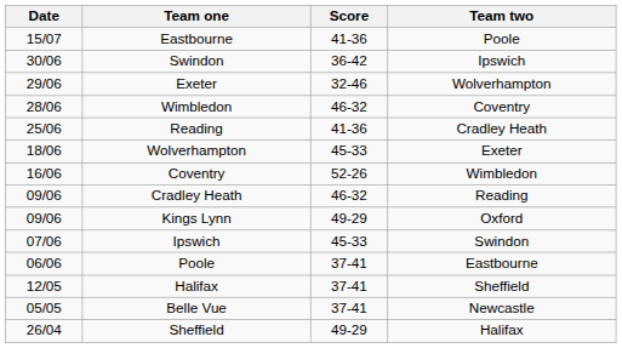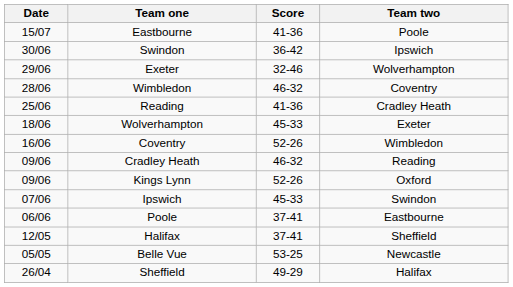 <table class="wikitable" style="text-align: center">
 <tr>
 <th width=80>Date</th>
 <th width=250>Team one</th>
 <th width=80>Score</th>
 <th width=250>Team two</th>
 </tr>
 <tr>
 <td>15/07</td>
 <td>Eastbourne</td>
 <td>41-36</td>
 <td>Poole</td>
 </tr>
 <tr>
 <td>30/06</td>
 <td>Swindon</td>
 <td>36-42</td>
 <td>Ipswich</td>
 </tr>
 <tr>
 <td>29/06</td>
 <td>Exeter</td>
 <td>32-46</td>
 <td>Wolverhampton</td>
 </tr>
 <tr>
 <td>28/06</td>
 <td>Wimbledon</td>
 <td>46-32</td>
 <td>Coventry</td>
 </tr>
 <tr>
 <td>25/06</td>
 <td>Reading</td>
 <td>41-36</td>
 <td>Cradley Heath</td>
 </tr>
 <tr>
 <td>18/06</td>
 <td>Wolverhampton</td>
 <td>45-33</td>
 <td>Exeter</td>
 </tr>
 <tr>
 <td>16/06</td>
 <td>Coventry</td>
 <td>52-26</td>
 <td>Wimbledon</td>
 </tr>
 <tr>
 <td>09/06</td>
 <td>Cradley Heath</td>
 <td>46-32</td>
 <td>Reading</td>
 </tr>
 <tr>
 <td>09/06</td>
 <td>Kings Lynn</td>
-<td>49-29</td>
+<td>52-26</td>
 <td>Oxford</td>
 </tr>
 <tr>
 <td>07/06</td>
 <td>Ipswich</td>
 <td>45-33</td>
 <td>Swindon</td>
 </tr>
 <tr>
 <td>06/06</td>
 <td>Poole</td>
 <td>37-41</td>
 <td>Eastbourne</td>
 </tr>
 <tr>
 <td>12/05</td>
 <td>Halifax</td>
 <td>37-41</td>
 <td>Sheffield</td>
 </tr>
 <tr>
 <td>05/05</td>
 <td>Belle Vue</td>
-<td>37-41</td>
+<td>53-25</td>
 <td>Newcastle</td>
 </tr>
 <tr>
 <td>26/04</td>
 <td>Sheffield</td>
 <td>49-29</td>
 <td>Halifax</td>
 </tr>
 </table>
